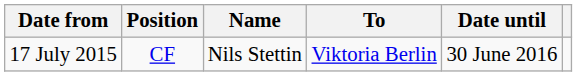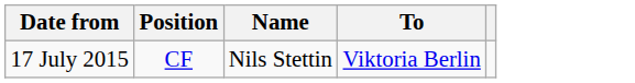 <table class="wikitable" style="text-align:center;">
 <tr>
 <th>Date from</th>
 <th>Position</th>
 <th>Name</th>
 <th>To</th>
-<th>Date until</th>
 <th></th>
 </tr>
 <tr>
 <td>17 July 2015</td>
 <td><a href='#'>CF</a></td>
 <td>Nils Stettin</td>
 <td><a href='#'>Viktoria Berlin</a></td>
-<td>30 June 2016</td>
 <td></td>
 </tr>
 </table>
